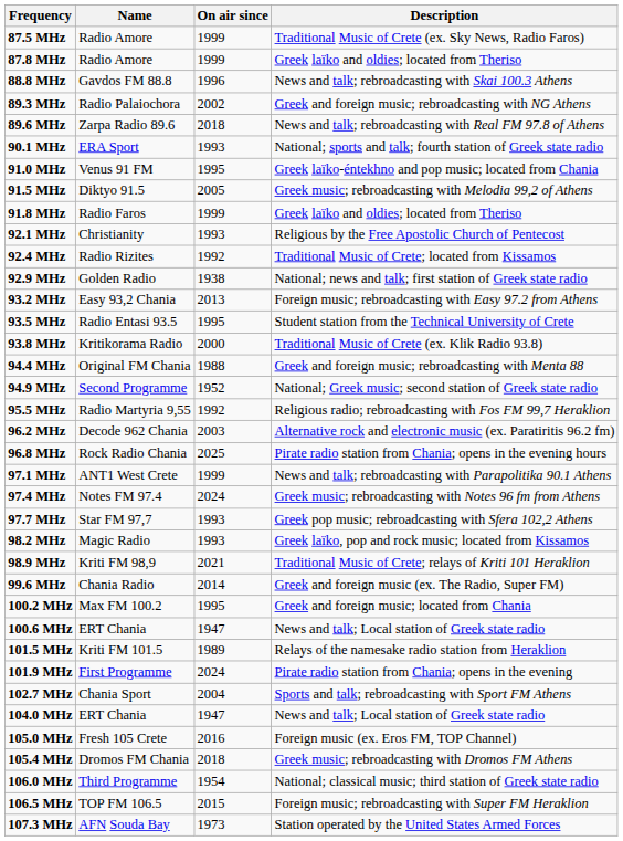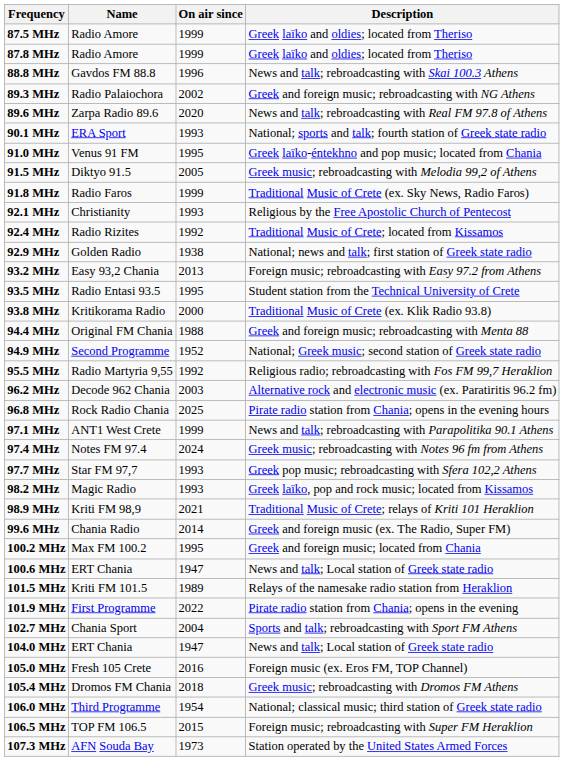 <table class="wikitable">
 <tr>
 <th>Frequency</th>
 <th>Name</th>
 <th>On air since</th>
 <th>Description</th>
 </tr>
 <tr>
 <td><strong>87.5 MHz</strong></td>
 <td>Radio Amore</td>
 <td>1999</td>
-<td><a href='#'>Traditional</a> <a href='#'>Music of Crete</a> (ex. Sky News, Radio Faros)</td>
+<td><a href='#'>Greek</a> <a href='#'>laïko</a> and <a href='#'>oldies</a>; located from <a href='#'>Theriso</a></td>
 </tr>
 <tr>
 <td><strong>87.8 MHz</strong></td>
 <td>Radio Amore</td>
 <td>1999</td>
 <td><a href='#'>Greek</a> <a href='#'>laïko</a> and <a href='#'>oldies</a>; located from <a href='#'>Theriso</a></td>
 </tr>
 <tr>
 <td><strong>88.8 MHz</strong></td>
 <td>Gavdos FM 88.8</td>
 <td>1996</td>
 <td>News and <a href='#'>talk</a>; rebroadcasting with <em><a href='#'>Skai 100.3</a> Athens</em></td>
 </tr>
 <tr>
 <td><strong>89.3 MHz</strong></td>
 <td>Radio Palaiochora</td>
 <td>2002</td>
 <td><a href='#'>Greek</a> and foreign music; rebroadcasting with <em>NG Athens</em></td>
 </tr>
 <tr>
 <td><strong>89.6 MHz</strong></td>
 <td>Zarpa Radio 89.6</td>
-<td>2018</td>
+<td>2020</td>
 <td>News and <a href='#'>talk</a>; rebroadcasting with <em>Real FM 97.8 of Athens</em></td>
 </tr>
 <tr>
 <td><strong>90.1 MHz</strong></td>
 <td><a href='#'>ERA Sport</a></td>
 <td>1993</td>
 <td>National; <a href='#'>sports</a> and <a href='#'>talk</a>; fourth station of <a href='#'>Greek state radio</a></td>
 </tr>
 <tr>
 <td><strong>91.0 MHz</strong></td>
 <td>Venus 91 FM</td>
 <td>1995</td>
 <td><a href='#'>Greek</a> <a href='#'>laïko</a>-<a href='#'>éntekhno</a> and pop music; located from <a href='#'>Chania</a></td>
 </tr>
 <tr>
 <td><strong>91.5 MHz</strong></td>
 <td>Diktyo 91.5</td>
 <td>2005</td>
 <td><a href='#'>Greek music</a>; rebroadcasting with <em>Melodia 99,2 of Athens</em></td>
 </tr>
 <tr>
 <td><strong>91.8 MHz</strong></td>
 <td>Radio Faros</td>
 <td>1999</td>
-<td><a href='#'>Greek</a> <a href='#'>laïko</a> and <a href='#'>oldies</a>; located from <a href='#'>Theriso</a></td>
+<td><a href='#'>Traditional</a> <a href='#'>Music of Crete</a> (ex. Sky News, Radio Faros)</td>
 </tr>
 <tr>
 <td><strong>92.1 MHz</strong></td>
 <td>Christianity</td>
 <td>1993</td>
 <td>Religious by the <a href='#'>Free Apostolic Church of Pentecost</a></td>
 </tr>
 <tr>
 <td><strong>92.4 MHz</strong></td>
 <td>Radio Rizites</td>
 <td>1992</td>
 <td><a href='#'>Traditional</a> <a href='#'>Music of Crete</a>; located from <a href='#'>Kissamos</a></td>
 </tr>
 <tr>
 <td><strong>92.9 MHz</strong></td>
 <td>Golden Radio</td>
 <td>1938</td>
 <td>National; news and <a href='#'>talk</a>; first station of <a href='#'>Greek state radio</a></td>
 </tr>
 <tr>
 <td><strong>93.2 MHz</strong></td>
 <td>Easy 93,2 Chania</td>
 <td>2013</td>
 <td>Foreign music; rebroadcasting with <em>Easy 97.2 from Athens</em></td>
 </tr>
 <tr>
 <td><strong>93.5 MHz</strong></td>
 <td>Radio Entasi 93.5</td>
 <td>1995</td>
 <td>Student station from the <a href='#'>Technical University of Crete</a></td>
 </tr>
 <tr>
 <td><strong>93.8 MHz</strong></td>
 <td>Kritikorama Radio</td>
 <td>2000</td>
 <td><a href='#'>Traditional</a> <a href='#'>Music of Crete</a> (ex. Klik Radio 93.8)</td>
 </tr>
 <tr>
 <td><strong>94.4 MHz</strong></td>
 <td>Original FM Chania</td>
 <td>1988</td>
 <td><a href='#'>Greek</a> and foreign music; rebroadcasting with <em>Menta 88</em></td>
 </tr>
 <tr>
 <td><strong>94.9 MHz</strong></td>
 <td><a href='#'>Second Programme</a></td>
 <td>1952</td>
 <td>National; <a href='#'>Greek music</a>; second station of <a href='#'>Greek state radio</a></td>
 </tr>
 <tr>
 <td><strong>95.5 MHz</strong></td>
 <td>Radio Martyria 9,55</td>
 <td>1992</td>
 <td>Religious radio; rebroadcasting with <em>Fos FM 99,7 Heraklion</em></td>
 </tr>
 <tr>
 <td><strong>96.2 MHz</strong></td>
 <td>Decode 962 Chania</td>
 <td>2003</td>
 <td><a href='#'>Alternative rock</a> and <a href='#'>electronic music</a> (ex. Paratiritis 96.2 fm)</td>
 </tr>
 <tr>
 <td><strong>96.8 MHz</strong></td>
 <td>Rock Radio Chania</td>
 <td>2025</td>
 <td><a href='#'>Pirate radio</a> station from <a href='#'>Chania</a>; opens in the evening hours</td>
 </tr>
 <tr>
 <td><strong>97.1 MHz</strong></td>
 <td>ANT1 West Crete</td>
 <td>1999</td>
 <td>News and <a href='#'>talk</a>; rebroadcasting with <em>Parapolitika 90.1 Athens</em></td>
 </tr>
 <tr>
 <td><strong>97.4 MHz</strong></td>
 <td>Notes FM 97.4</td>
 <td>2024</td>
 <td><a href='#'>Greek music</a>; rebroadcasting with <em>Notes 96 fm from Athens</em></td>
 </tr>
 <tr>
 <td><strong>97.7 MHz</strong></td>
 <td>Star FM 97,7</td>
 <td>1993</td>
 <td><a href='#'>Greek</a> pop music; rebroadcasting with <em>Sfera 102,2 Athens</em></td>
 </tr>
 <tr>
 <td><strong>98.2 MHz</strong></td>
 <td>Magic Radio</td>
 <td>1993</td>
 <td><a href='#'>Greek</a> <a href='#'>laïko</a>, pop and rock music; located from <a href='#'>Kissamos</a></td>
 </tr>
 <tr>
 <td><strong>98.9 MHz</strong></td>
 <td>Kriti FM 98,9</td>
 <td>2021</td>
 <td><a href='#'>Traditional</a> <a href='#'>Music of Crete</a>; relays of <em>Kriti 101 Heraklion</em></td>
 </tr>
 <tr>
 <td><strong>99.6 MHz</strong></td>
 <td>Chania Radio</td>
 <td>2014</td>
 <td><a href='#'>Greek</a> and foreign music (ex. The Radio, Super FM)</td>
 </tr>
 <tr>
 <td><strong>100.2 MHz</strong></td>
 <td>Max FM 100.2</td>
 <td>1995</td>
 <td><a href='#'>Greek</a> and foreign music; located from <a href='#'>Chania</a></td>
 </tr>
 <tr>
 <td><strong>100.6 MHz</strong></td>
 <td>ERT Chania</td>
 <td>1947</td>
 <td>News and <a href='#'>talk</a>; Local station of <a href='#'>Greek state radio</a></td>
 </tr>
 <tr>
 <td><strong>101.5 MHz</strong></td>
 <td>Kriti FM 101.5</td>
 <td>1989</td>
 <td>Relays of the namesake radio station from <a href='#'>Heraklion</a></td>
 </tr>
 <tr>
 <td><strong>101.9 MHz</strong></td>
 <td><a href='#'>First Programme</a></td>
-<td>2024</td>
+<td>2022</td>
 <td><a href='#'>Pirate radio</a> station from <a href='#'>Chania</a>; opens in the evening</td>
 </tr>
 <tr>
 <td><strong>102.7 MHz</strong></td>
 <td>Chania Sport</td>
 <td>2004</td>
 <td><a href='#'>Sports</a> and <a href='#'>talk</a>; rebroadcasting with <em>Sport FM Athens</em></td>
 </tr>
 <tr>
 <td><strong>104.0 MHz</strong></td>
 <td>ERT Chania</td>
 <td>1947</td>
 <td>News and <a href='#'>talk</a>; Local station of <a href='#'>Greek state radio</a></td>
 </tr>
 <tr>
 <td><strong>105.0 MHz</strong></td>
 <td>Fresh 105 Crete</td>
 <td>2016</td>
 <td>Foreign music (ex. Eros FM, TOP Channel)</td>
 </tr>
 <tr>
 <td><strong>105.4 MHz</strong></td>
 <td>Dromos FM Chania</td>
 <td>2018</td>
 <td><a href='#'>Greek music</a>; rebroadcasting with <em>Dromos FM Athens</em></td>
 </tr>
 <tr>
 <td><strong>106.0 MHz</strong></td>
 <td><a href='#'>Third Programme</a></td>
 <td>1954</td>
 <td>National; classical music; third station of <a href='#'>Greek state radio</a></td>
 </tr>
 <tr>
 <td><strong>106.5 MHz</strong></td>
 <td>TOP FM 106.5</td>
 <td>2015</td>
 <td>Foreign music; rebroadcasting with <em>Super FM Heraklion</em></td>
 </tr>
 <tr>
 <td><strong>107.3 MHz</strong></td>
 <td><a href='#'>AFN</a> <a href='#'>Souda Bay</a></td>
 <td>1973</td>
 <td>Station operated by the <a href='#'>United States Armed Forces</a></td>
 </tr>
 </table>
